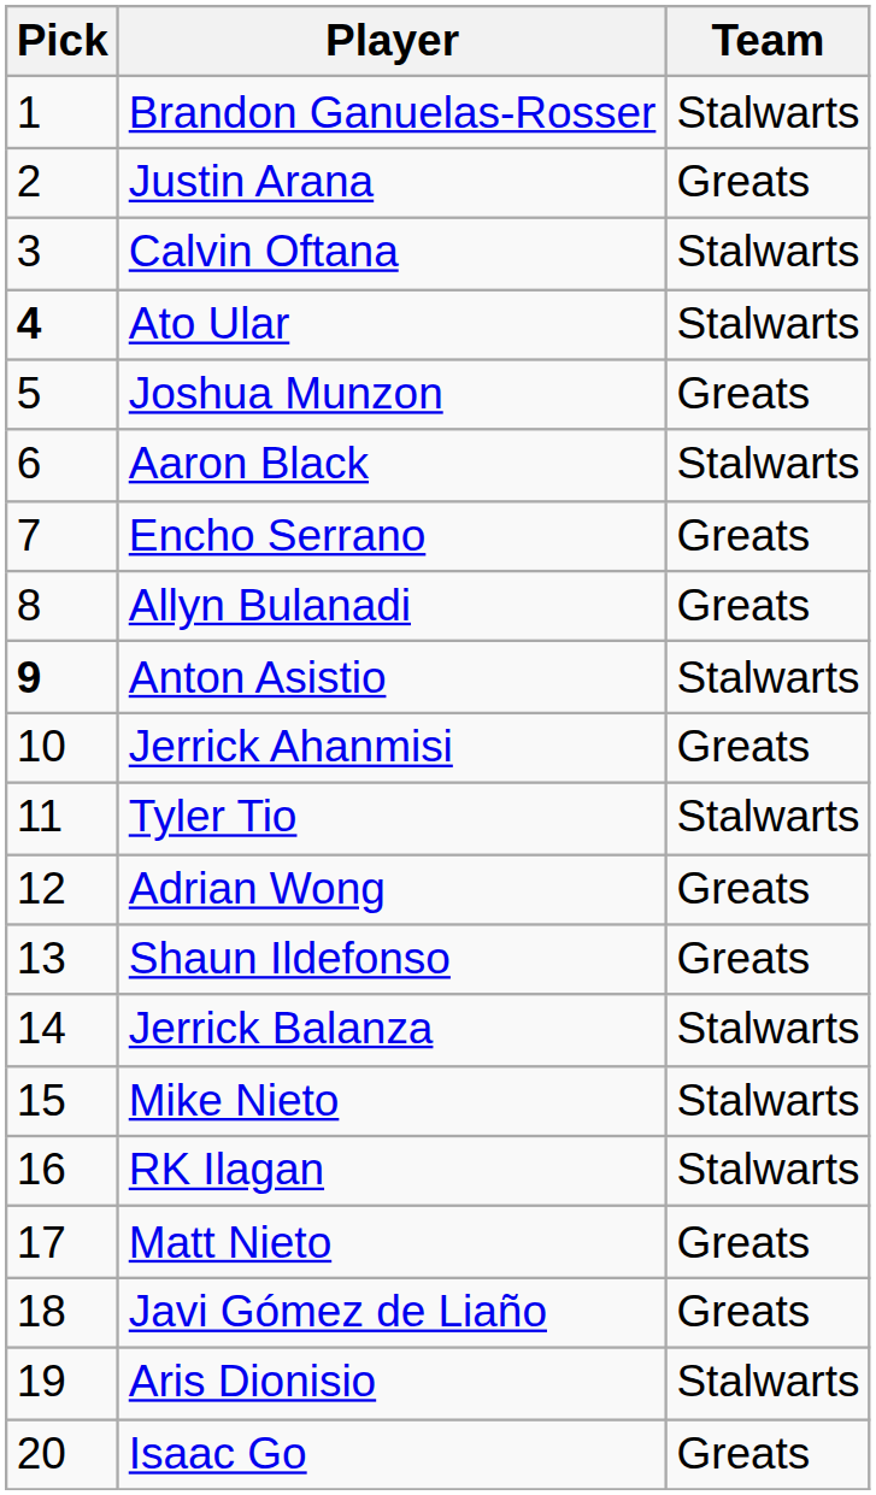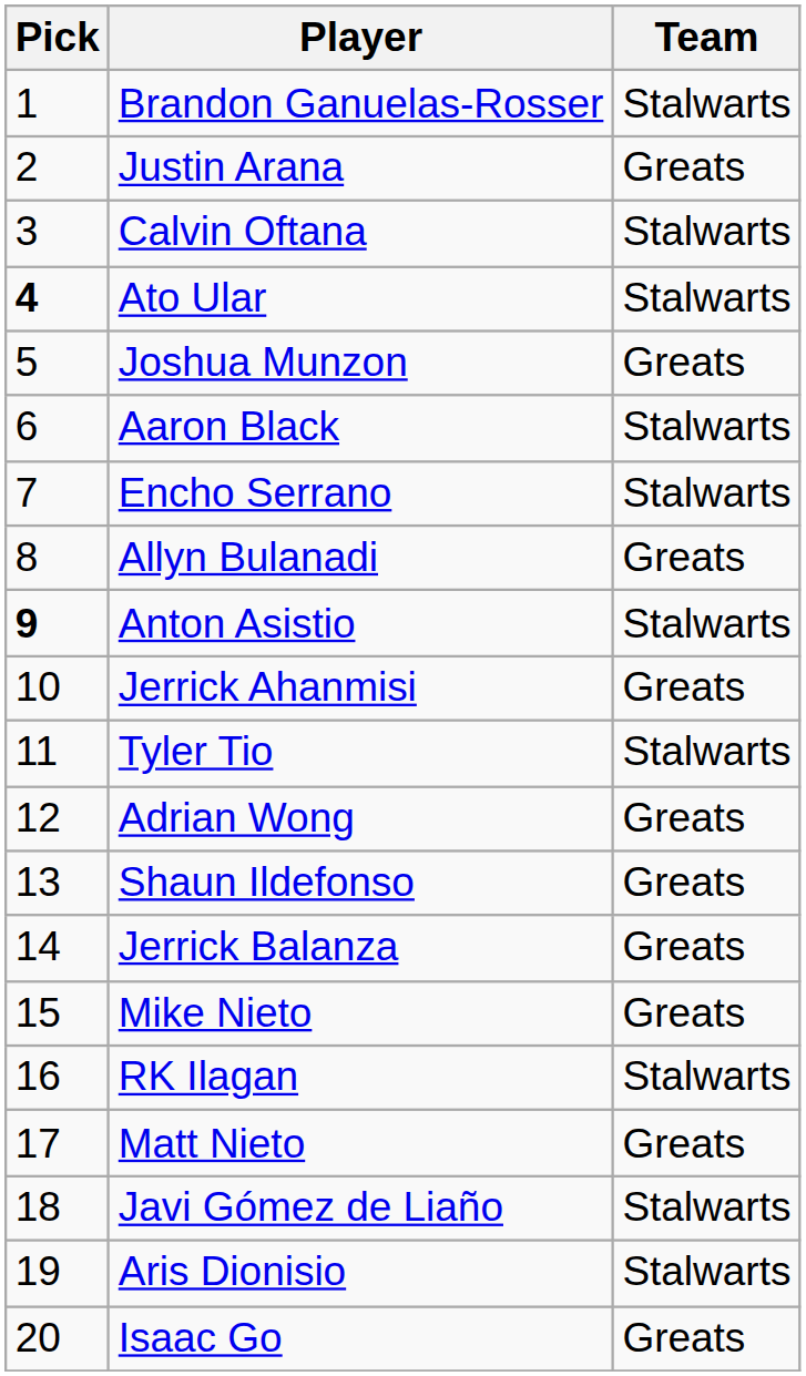 <table class="wikitable sortable">
 <tr>
 <th>Pick</th>
 <th>Player</th>
 <th>Team</th>
 </tr>
 <tr>
 <td>1</td>
 <td><a href='#'>Brandon Ganuelas-Rosser</a></td>
 <td>Stalwarts</td>
 </tr>
 <tr>
 <td>2</td>
 <td><a href='#'>Justin Arana</a></td>
 <td>Greats</td>
 </tr>
 <tr>
 <td>3</td>
 <td><a href='#'>Calvin Oftana</a></td>
 <td>Stalwarts</td>
 </tr>
 <tr>
 <td><strong>4</strong></td>
 <td><a href='#'>Ato Ular</a></td>
 <td>Stalwarts</td>
 </tr>
 <tr>
 <td>5</td>
 <td><a href='#'>Joshua Munzon</a></td>
 <td>Greats</td>
 </tr>
 <tr>
 <td>6</td>
 <td><a href='#'>Aaron Black</a></td>
 <td>Stalwarts</td>
 </tr>
 <tr>
 <td>7</td>
 <td><a href='#'>Encho Serrano</a></td>
-<td>Greats</td>
+<td>Stalwarts</td>
 </tr>
 <tr>
 <td>8</td>
 <td><a href='#'>Allyn Bulanadi</a></td>
 <td>Greats</td>
 </tr>
 <tr>
 <td><strong>9</strong></td>
 <td><a href='#'>Anton Asistio</a></td>
 <td>Stalwarts</td>
 </tr>
 <tr>
 <td>10</td>
 <td><a href='#'>Jerrick Ahanmisi</a></td>
 <td>Greats</td>
 </tr>
 <tr>
 <td>11</td>
 <td><a href='#'>Tyler Tio</a></td>
 <td>Stalwarts</td>
 </tr>
 <tr>
 <td>12</td>
 <td><a href='#'>Adrian Wong</a></td>
 <td>Greats</td>
 </tr>
 <tr>
 <td>13</td>
 <td><a href='#'>Shaun Ildefonso</a></td>
 <td>Greats</td>
 </tr>
 <tr>
 <td>14</td>
 <td><a href='#'>Jerrick Balanza</a></td>
-<td>Stalwarts</td>
+<td>Greats</td>
 </tr>
 <tr>
 <td>15</td>
 <td><a href='#'>Mike Nieto</a></td>
-<td>Stalwarts</td>
+<td>Greats</td>
 </tr>
 <tr>
 <td>16</td>
 <td><a href='#'>RK Ilagan</a></td>
 <td>Stalwarts</td>
 </tr>
 <tr>
 <td>17</td>
 <td><a href='#'>Matt Nieto</a></td>
 <td>Greats</td>
 </tr>
 <tr>
 <td>18</td>
 <td><a href='#'>Javi Gómez de Liaño</a></td>
-<td>Greats</td>
+<td>Stalwarts</td>
 </tr>
 <tr>
 <td>19</td>
 <td><a href='#'>Aris Dionisio</a></td>
 <td>Stalwarts</td>
 </tr>
 <tr>
 <td>20</td>
 <td><a href='#'>Isaac Go</a></td>
 <td>Greats</td>
 </tr>
 </table>
